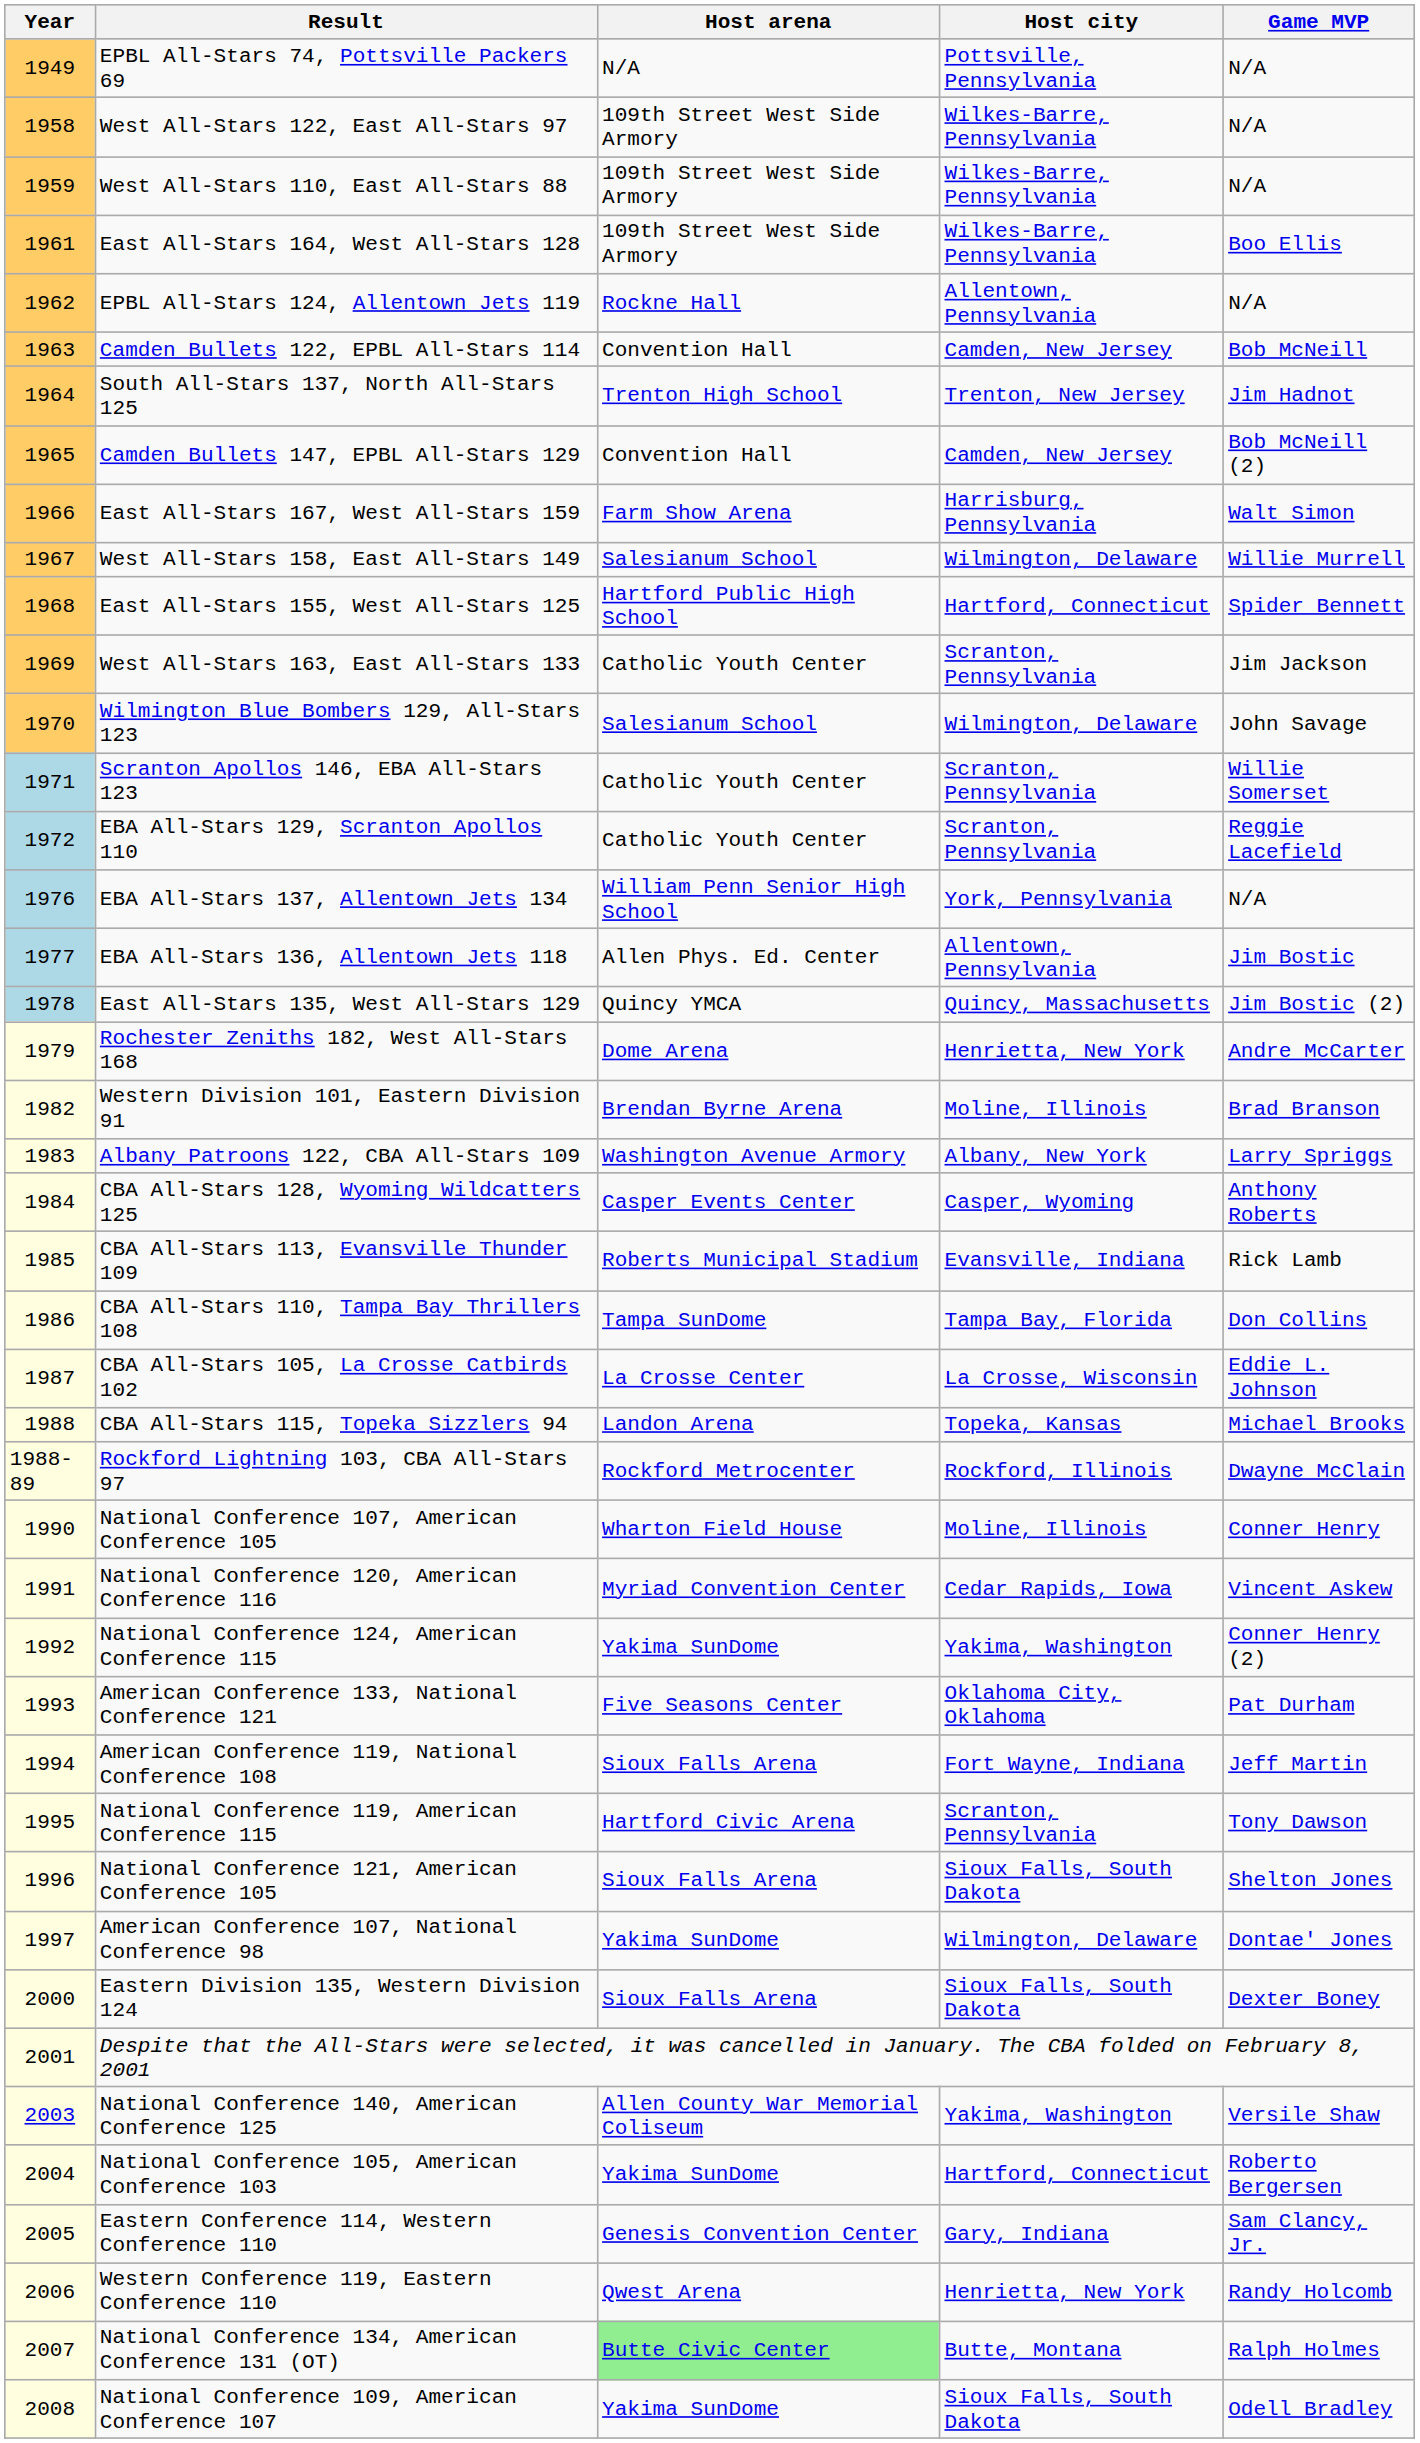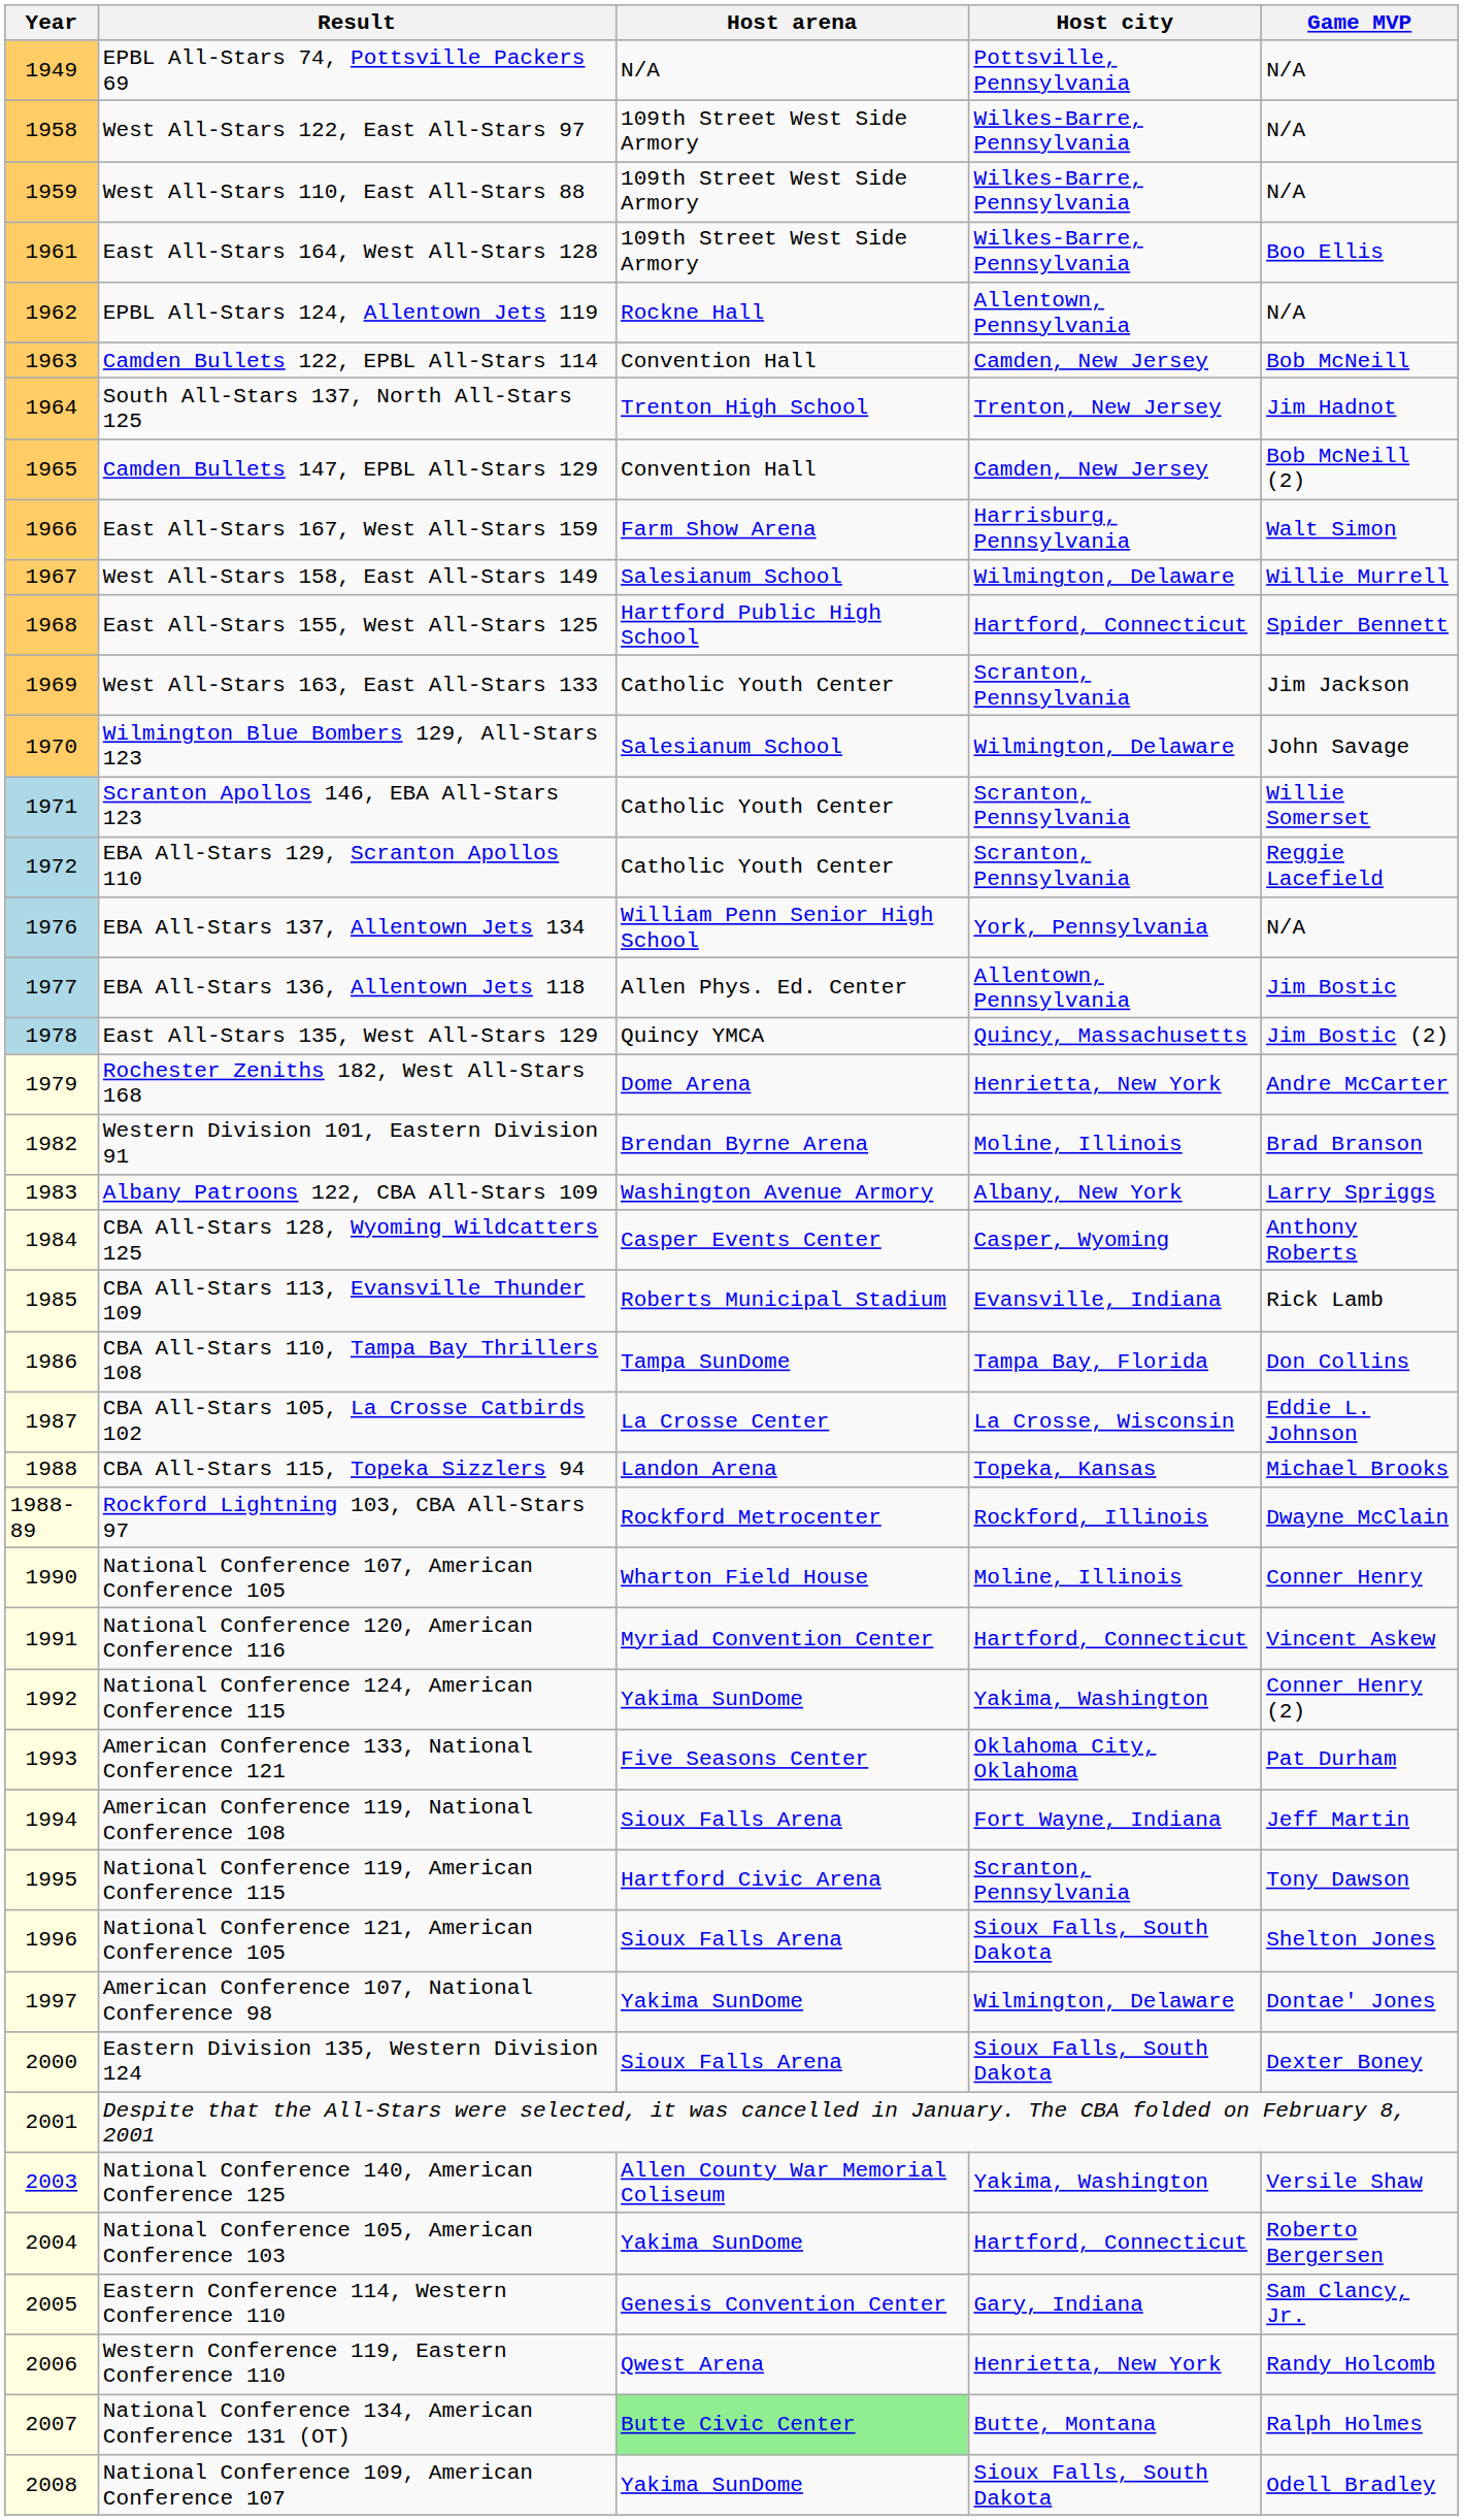 <table class="wikitable sortable">
 <tr>
 <th>Year</th>
 <th>Result</th>
 <th>Host arena</th>
 <th>Host city</th>
 <th><a href='#'>Game MVP</a></th>
 </tr>
 <tr>
 <td bgcolor=#FFCC66 align="center">1949</td>
 <td>EPBL All-Stars 74, <a href='#'>Pottsville Packers</a> 69</td>
 <td>N/A</td>
 <td><a href='#'>Pottsville, Pennsylvania</a></td>
 <td>N/A</td>
 </tr>
 <tr>
 <td bgcolor=#FFCC66 align="center">1958</td>
 <td>West All-Stars 122, East All-Stars 97</td>
 <td>109th Street West Side Armory</td>
 <td><a href='#'>Wilkes-Barre, Pennsylvania</a></td>
 <td>N/A</td>
 </tr>
 <tr>
 <td bgcolor=#FFCC66 align="center">1959</td>
 <td>West All-Stars 110, East All-Stars 88</td>
 <td>109th Street West Side Armory</td>
 <td><a href='#'>Wilkes-Barre, Pennsylvania</a></td>
 <td>N/A</td>
 </tr>
 <tr>
 <td bgcolor=#FFCC66 align="center">1961</td>
 <td>East All-Stars 164, West All-Stars 128</td>
 <td>109th Street West Side Armory</td>
 <td><a href='#'>Wilkes-Barre, Pennsylvania</a></td>
 <td><a href='#'>Boo Ellis</a></td>
 </tr>
 <tr>
 <td bgcolor=#FFCC66 align="center">1962</td>
 <td>EPBL All-Stars 124, <a href='#'>Allentown Jets</a> 119</td>
 <td><a href='#'>Rockne Hall</a></td>
 <td><a href='#'>Allentown, Pennsylvania</a></td>
 <td>N/A</td>
 </tr>
 <tr>
 <td bgcolor=#FFCC66 align="center">1963</td>
 <td><a href='#'>Camden Bullets</a> 122, EPBL All-Stars 114</td>
 <td>Convention Hall</td>
 <td><a href='#'>Camden, New Jersey</a></td>
 <td><a href='#'>Bob McNeill</a></td>
 </tr>
 <tr>
 <td bgcolor=#FFCC66 align="center">1964</td>
 <td>South All-Stars 137, North All-Stars 125</td>
 <td><a href='#'>Trenton High School</a></td>
 <td><a href='#'>Trenton, New Jersey</a></td>
 <td><a href='#'>Jim Hadnot</a></td>
 </tr>
 <tr>
 <td bgcolor=#FFCC66 align="center">1965</td>
 <td><a href='#'>Camden Bullets</a> 147, EPBL All-Stars 129</td>
 <td>Convention Hall</td>
 <td><a href='#'>Camden, New Jersey</a></td>
 <td><a href='#'>Bob McNeill</a> (2)</td>
 </tr>
 <tr>
 <td bgcolor=#FFCC66 align="center">1966</td>
 <td>East All-Stars 167, West All-Stars 159</td>
 <td><a href='#'>Farm Show Arena</a></td>
 <td><a href='#'>Harrisburg, Pennsylvania</a></td>
 <td><a href='#'>Walt Simon</a></td>
 </tr>
 <tr>
 <td bgcolor=#FFCC66 align="center">1967</td>
 <td>West All-Stars 158, East All-Stars 149</td>
 <td><a href='#'>Salesianum School</a></td>
 <td><a href='#'>Wilmington, Delaware</a></td>
 <td><a href='#'>Willie Murrell</a></td>
 </tr>
 <tr>
 <td bgcolor=#FFCC66 align="center">1968</td>
 <td>East All-Stars 155, West All-Stars 125</td>
 <td><a href='#'>Hartford Public High School</a></td>
 <td><a href='#'>Hartford, Connecticut</a></td>
 <td><a href='#'>Spider Bennett</a></td>
 </tr>
 <tr>
 <td bgcolor=#FFCC66 align="center">1969</td>
 <td>West All-Stars 163, East All-Stars 133</td>
 <td>Catholic Youth Center</td>
 <td><a href='#'>Scranton, Pennsylvania</a></td>
 <td>Jim Jackson</td>
 </tr>
 <tr>
 <td bgcolor=#FFCC66 align="center">1970</td>
 <td><a href='#'>Wilmington Blue Bombers</a> 129, All-Stars 123</td>
 <td><a href='#'>Salesianum School</a></td>
 <td><a href='#'>Wilmington, Delaware</a></td>
 <td>John Savage</td>
 </tr>
 <tr>
 <td bgcolor=lightblue align="center">1971</td>
 <td><a href='#'>Scranton Apollos</a> 146, EBA All-Stars 123</td>
 <td>Catholic Youth Center</td>
 <td><a href='#'>Scranton, Pennsylvania</a></td>
 <td><a href='#'>Willie Somerset</a></td>
 </tr>
 <tr>
 <td bgcolor=lightblue align="center">1972</td>
 <td>EBA All-Stars 129, <a href='#'>Scranton Apollos</a> 110</td>
 <td>Catholic Youth Center</td>
 <td><a href='#'>Scranton, Pennsylvania</a></td>
 <td><a href='#'>Reggie Lacefield</a></td>
 </tr>
 <tr>
 <td bgcolor=lightblue align="center">1976</td>
 <td>EBA All-Stars 137, <a href='#'>Allentown Jets</a> 134</td>
 <td><a href='#'>William Penn Senior High School</a></td>
 <td><a href='#'>York, Pennsylvania</a></td>
 <td>N/A</td>
 </tr>
 <tr>
 <td bgcolor=lightblue align="center">1977</td>
 <td>EBA All-Stars 136, <a href='#'>Allentown Jets</a> 118</td>
 <td>Allen Phys. Ed. Center</td>
 <td><a href='#'>Allentown, Pennsylvania</a></td>
 <td><a href='#'>Jim Bostic</a></td>
 </tr>
 <tr>
 <td bgcolor=lightblue align="center">1978</td>
 <td>East All-Stars 135, West All-Stars 129</td>
 <td>Quincy YMCA</td>
 <td><a href='#'>Quincy, Massachusetts</a></td>
 <td><a href='#'>Jim Bostic</a> (2)</td>
 </tr>
 <tr>
 <td bgcolor=lightyellow align="center">1979</td>
 <td><a href='#'>Rochester Zeniths</a> 182, West All-Stars 168</td>
 <td><a href='#'>Dome Arena</a></td>
 <td><a href='#'>Henrietta, New York</a></td>
 <td><a href='#'>Andre McCarter</a></td>
 </tr>
 <tr>
 <td bgcolor=lightyellow align="center">1982</td>
 <td>Western Division 101, Eastern Division 91</td>
 <td><a href='#'>Brendan Byrne Arena</a></td>
 <td><a href='#'>Moline, Illinois</a></td>
 <td><a href='#'>Brad Branson</a></td>
 </tr>
 <tr>
 <td bgcolor=lightyellow align="center">1983</td>
 <td><a href='#'>Albany Patroons</a> 122, CBA All-Stars 109</td>
 <td><a href='#'>Washington Avenue Armory</a></td>
 <td><a href='#'>Albany, New York</a></td>
 <td><a href='#'>Larry Spriggs</a></td>
 </tr>
 <tr>
 <td bgcolor=lightyellow align="center">1984</td>
 <td>CBA All-Stars 128, <a href='#'>Wyoming Wildcatters</a> 125</td>
 <td><a href='#'>Casper Events Center</a></td>
 <td><a href='#'>Casper, Wyoming</a></td>
 <td><a href='#'>Anthony Roberts</a></td>
 </tr>
 <tr>
 <td bgcolor=lightyellow align="center">1985</td>
 <td>CBA All-Stars 113, <a href='#'>Evansville Thunder</a> 109</td>
 <td><a href='#'>Roberts Municipal Stadium</a></td>
 <td><a href='#'>Evansville, Indiana</a></td>
 <td>Rick Lamb</td>
 </tr>
 <tr>
 <td bgcolor=lightyellow align="center">1986</td>
 <td>CBA All-Stars 110, <a href='#'>Tampa Bay Thrillers</a> 108</td>
 <td><a href='#'>Tampa SunDome</a></td>
 <td><a href='#'>Tampa Bay, Florida</a></td>
 <td><a href='#'>Don Collins</a></td>
 </tr>
 <tr>
 <td bgcolor=lightyellow align="center">1987</td>
 <td>CBA All-Stars 105, <a href='#'>La Crosse Catbirds</a> 102</td>
 <td><a href='#'>La Crosse Center</a></td>
 <td><a href='#'>La Crosse, Wisconsin</a></td>
 <td><a href='#'>Eddie L. Johnson</a></td>
 </tr>
 <tr>
 <td bgcolor=lightyellow align="center">1988</td>
 <td>CBA All-Stars 115, <a href='#'>Topeka Sizzlers</a> 94</td>
 <td><a href='#'>Landon Arena</a></td>
 <td><a href='#'>Topeka, Kansas</a></td>
 <td><a href='#'>Michael Brooks</a></td>
 </tr>
 <tr>
 <td bgcolor=lightyellow align="left">1988-89</td>
 <td><a href='#'>Rockford Lightning</a> 103, CBA All-Stars 97</td>
 <td><a href='#'>Rockford Metrocenter</a></td>
 <td><a href='#'>Rockford, Illinois</a></td>
 <td><a href='#'>Dwayne McClain</a></td>
 </tr>
 <tr>
 <td bgcolor=lightyellow align="center">1990</td>
 <td>National Conference 107, American Conference 105</td>
 <td><a href='#'>Wharton Field House</a></td>
 <td><a href='#'>Moline, Illinois</a></td>
 <td><a href='#'>Conner Henry</a></td>
 </tr>
 <tr>
 <td bgcolor=lightyellow align="center">1991</td>
 <td>National Conference 120, American Conference 116</td>
 <td><a href='#'>Myriad Convention Center</a></td>
-<td><a href='#'>Cedar Rapids, Iowa</a></td>
+<td><a href='#'>Hartford, Connecticut</a></td>
 <td><a href='#'>Vincent Askew</a></td>
 </tr>
 <tr>
 <td bgcolor=lightyellow align="center">1992</td>
 <td>National Conference 124, American Conference 115</td>
 <td><a href='#'>Yakima SunDome</a></td>
 <td><a href='#'>Yakima, Washington</a></td>
 <td><a href='#'>Conner Henry</a> (2)</td>
 </tr>
 <tr>
 <td bgcolor=lightyellow align="center">1993</td>
 <td>American Conference 133, National Conference 121</td>
 <td><a href='#'>Five Seasons Center</a></td>
 <td><a href='#'>Oklahoma City, Oklahoma</a></td>
 <td><a href='#'>Pat Durham</a></td>
 </tr>
 <tr>
 <td bgcolor=lightyellow align="center">1994</td>
 <td>American Conference 119, National Conference 108</td>
 <td><a href='#'>Sioux Falls Arena</a></td>
 <td><a href='#'>Fort Wayne, Indiana</a></td>
 <td><a href='#'>Jeff Martin</a></td>
 </tr>
 <tr>
 <td bgcolor=lightyellow align="center">1995</td>
 <td>National Conference 119, American Conference 115</td>
 <td><a href='#'>Hartford Civic Arena</a></td>
 <td><a href='#'>Scranton, Pennsylvania</a></td>
 <td><a href='#'>Tony Dawson</a></td>
 </tr>
 <tr>
 <td bgcolor=lightyellow align="center">1996</td>
 <td>National Conference 121, American Conference 105</td>
 <td><a href='#'>Sioux Falls Arena</a></td>
 <td><a href='#'>Sioux Falls, South Dakota</a></td>
 <td><a href='#'>Shelton Jones</a></td>
 </tr>
 <tr>
 <td bgcolor=lightyellow align="center">1997</td>
 <td>American Conference 107, National Conference 98</td>
 <td><a href='#'>Yakima SunDome</a></td>
 <td><a href='#'>Wilmington, Delaware</a></td>
 <td><a href='#'>Dontae' Jones</a></td>
 </tr>
 <tr>
 <td bgcolor=lightyellow align="center">2000</td>
 <td>Eastern Division 135, Western Division 124</td>
 <td><a href='#'>Sioux Falls Arena</a></td>
 <td><a href='#'>Sioux Falls, South Dakota</a></td>
 <td><a href='#'>Dexter Boney</a></td>
 </tr>
 <tr>
 <td bgcolor=lightyellow align="center">2001</td>
 <td colspan=4><em>Despite that the All-Stars were selected, it was cancelled in January. The CBA folded on February 8, 2001</em> </td>
 </tr>
 <tr>
 <td bgcolor=lightyellow align="center"><a href='#'>2003</a></td>
 <td>National Conference 140, American Conference 125</td>
 <td><a href='#'>Allen County War Memorial Coliseum</a></td>
 <td><a href='#'>Yakima, Washington</a></td>
 <td><a href='#'>Versile Shaw</a></td>
 </tr>
 <tr>
 <td bgcolor=lightyellow align="center">2004</td>
 <td>National Conference 105, American Conference 103</td>
 <td><a href='#'>Yakima SunDome</a></td>
 <td><a href='#'>Hartford, Connecticut</a></td>
 <td><a href='#'>Roberto Bergersen</a></td>
 </tr>
 <tr>
 <td bgcolor=lightyellow align="center">2005</td>
 <td>Eastern Conference 114, Western Conference 110</td>
 <td><a href='#'>Genesis Convention Center</a></td>
 <td><a href='#'>Gary, Indiana</a></td>
 <td><a href='#'>Sam Clancy, Jr.</a></td>
 </tr>
 <tr>
 <td bgcolor=lightyellow align="center">2006</td>
 <td>Western Conference 119, Eastern Conference 110</td>
 <td><a href='#'>Qwest Arena</a></td>
 <td><a href='#'>Henrietta, New York</a></td>
 <td><a href='#'>Randy Holcomb</a></td>
 </tr>
 <tr>
 <td bgcolor=lightyellow align="center">2007</td>
 <td>National Conference 134, American Conference 131 (OT)</td>
 <td style="background: lightgreen;"><a href='#'>Butte Civic Center</a></td>
 <td><a href='#'>Butte, Montana</a></td>
 <td><a href='#'>Ralph Holmes</a></td>
 </tr>
 <tr>
 <td bgcolor=lightyellow align="center">2008</td>
 <td>National Conference 109, American Conference 107</td>
 <td><a href='#'>Yakima SunDome</a></td>
 <td><a href='#'>Sioux Falls, South Dakota</a></td>
 <td><a href='#'>Odell Bradley</a></td>
 </tr>
 </table>
